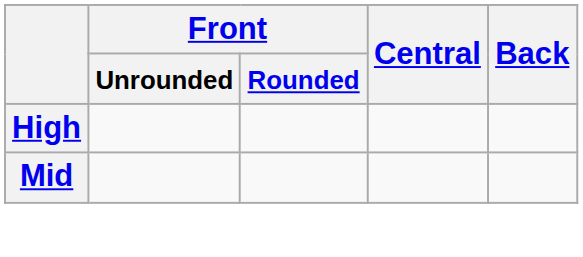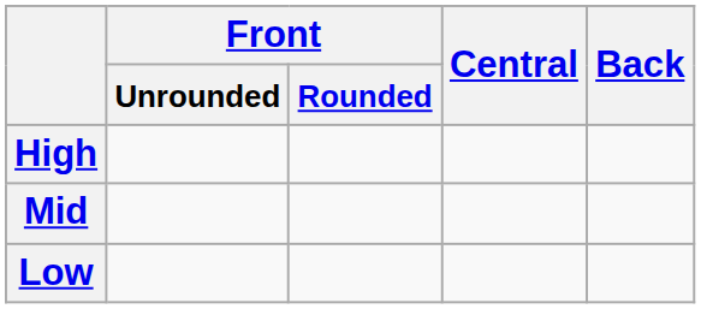 <table class="wikitable" style="text-align:center">
 <tr>
 <th rowspan="2"></th>
 <th colspan="2"><a href='#'>Front</a></th>
 <th rowspan="2"><a href='#'>Central</a></th>
 <th rowspan="2"><a href='#'>Back</a></th>
 </tr>
 <tr>
 <th><small>Unrounded</small></th>
 <th><small><a href='#'>Rounded</a></small></th>
 </tr>
 <tr>
 <th><a href='#'>High</a></th>
 <td> </td>
 <td> </td>
 <td></td>
 <td> </td>
 </tr>
 <tr>
 <th><a href='#'>Mid</a></th>
 <td> </td>
 <td> </td>
 <td> </td>
 <td> </td>
 </tr>
+<tr>
+<th><a href='#'>Low</a></th>
+<td> </td>
+<td></td>
+<td></td>
+<td> </td>
+</tr>
 </table>
